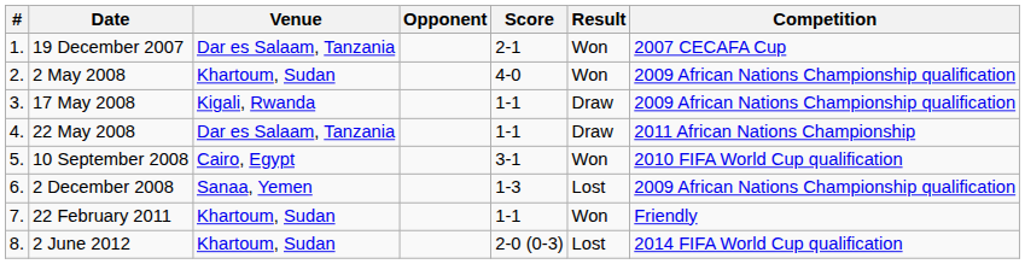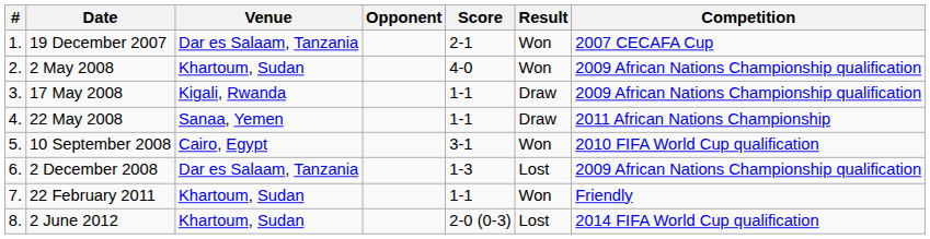 <table class="wikitable">
 <tr>
 <th>#</th>
 <th>Date</th>
 <th>Venue</th>
 <th>Opponent</th>
 <th>Score</th>
 <th>Result</th>
 <th>Competition</th>
 </tr>
 <tr>
 <td>1.</td>
 <td>19 December 2007</td>
 <td><a href='#'>Dar es Salaam</a>, <a href='#'>Tanzania</a></td>
 <td></td>
 <td>2-1</td>
 <td>Won</td>
 <td><a href='#'>2007 CECAFA Cup</a></td>
 </tr>
 <tr>
 <td>2.</td>
 <td>2 May 2008</td>
 <td><a href='#'>Khartoum</a>, <a href='#'>Sudan</a></td>
 <td></td>
 <td>4-0</td>
 <td>Won</td>
 <td><a href='#'>2009 African Nations Championship qualification</a></td>
 </tr>
 <tr>
 <td>3.</td>
 <td>17 May 2008</td>
 <td><a href='#'>Kigali</a>, <a href='#'>Rwanda</a></td>
 <td></td>
 <td>1-1</td>
 <td>Draw</td>
 <td><a href='#'>2009 African Nations Championship qualification</a></td>
 </tr>
 <tr>
 <td>4.</td>
 <td>22 May 2008</td>
-<td><a href='#'>Dar es Salaam</a>, <a href='#'>Tanzania</a></td>
+<td><a href='#'>Sanaa</a>, <a href='#'>Yemen</a></td>
 <td></td>
 <td>1-1</td>
 <td>Draw</td>
 <td><a href='#'>2011 African Nations Championship</a></td>
 </tr>
 <tr>
 <td>5.</td>
 <td>10 September 2008</td>
 <td><a href='#'>Cairo</a>, <a href='#'>Egypt</a></td>
 <td></td>
 <td>3-1</td>
 <td>Won</td>
 <td><a href='#'>2010 FIFA World Cup qualification</a></td>
 </tr>
 <tr>
 <td>6.</td>
 <td>2 December 2008</td>
-<td><a href='#'>Sanaa</a>, <a href='#'>Yemen</a></td>
+<td><a href='#'>Dar es Salaam</a>, <a href='#'>Tanzania</a></td>
 <td></td>
 <td>1-3</td>
 <td>Lost</td>
 <td><a href='#'>2009 African Nations Championship qualification</a></td>
 </tr>
 <tr>
 <td>7.</td>
 <td>22 February 2011</td>
 <td><a href='#'>Khartoum</a>, <a href='#'>Sudan</a></td>
 <td></td>
 <td>1-1</td>
 <td>Won</td>
 <td><a href='#'>Friendly</a></td>
 </tr>
 <tr>
 <td>8.</td>
 <td>2 June 2012</td>
 <td><a href='#'>Khartoum</a>, <a href='#'>Sudan</a></td>
 <td></td>
 <td>2-0 (0-3)</td>
 <td>Lost</td>
 <td><a href='#'>2014 FIFA World Cup qualification</a></td>
 </tr>
 </table>
